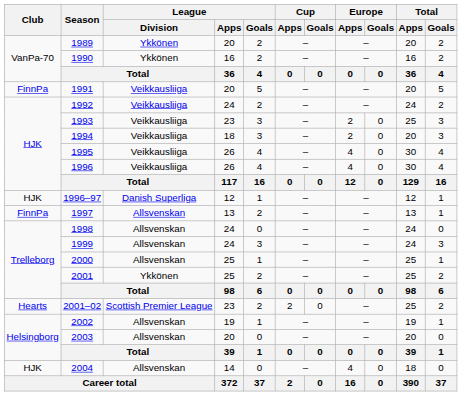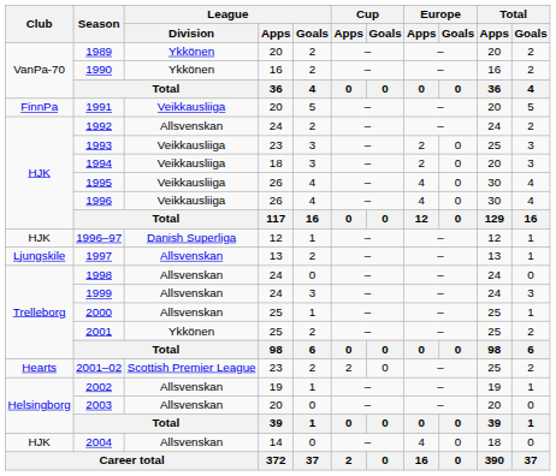 <table class="wikitable" style="text-align:center">
 <tr>
 <th rowspan="2">Club</th>
 <th rowspan="2">Season</th>
 <th colspan="3">League</th>
 <th colspan="2">Cup</th>
 <th colspan="2">Europe</th>
 <th colspan="2">Total</th>
 </tr>
 <tr>
 <th>Division</th>
 <th>Apps</th>
 <th>Goals</th>
 <th>Apps</th>
 <th>Goals</th>
 <th>Apps</th>
 <th>Goals</th>
 <th>Apps</th>
 <th>Goals</th>
 </tr>
 <tr>
 <td rowspan=3>VanPa-70</td>
 <td><a href='#'>1989</a></td>
 <td><a href='#'>Ykkönen</a></td>
 <td>20</td>
 <td>2</td>
 <td colspan=2>–</td>
 <td colspan=2>–</td>
 <td>20</td>
 <td>2</td>
 </tr>
 <tr>
 <td><a href='#'>1990</a></td>
 <td>Ykkönen</td>
 <td>16</td>
 <td>2</td>
 <td colspan=2>–</td>
 <td colspan=2>–</td>
 <td>16</td>
 <td>2</td>
 </tr>
 <tr>
 <th colspan="2">Total</th>
 <th>36</th>
 <th>4</th>
 <th>0</th>
 <th>0</th>
 <th>0</th>
 <th>0</th>
 <th>36</th>
 <th>4</th>
 </tr>
 <tr>
 <td><a href='#'>FinnPa</a></td>
 <td><a href='#'>1991</a></td>
 <td><a href='#'>Veikkausliiga</a></td>
 <td>20</td>
 <td>5</td>
 <td colspan=2>–</td>
 <td colspan=2>–</td>
 <td>20</td>
 <td>5</td>
 </tr>
 <tr>
 <td rowspan=6><a href='#'>HJK</a></td>
 <td><a href='#'>1992</a></td>
-<td><a href='#'>Veikkausliiga</a></td>
+<td>Allsvenskan</td>
 <td>24</td>
 <td>2</td>
 <td colspan=2>–</td>
 <td colspan=2>–</td>
 <td>24</td>
 <td>2</td>
 </tr>
 <tr>
 <td><a href='#'>1993</a></td>
 <td>Veikkausliiga</td>
 <td>23</td>
 <td>3</td>
 <td colspan=2>–</td>
 <td>2</td>
 <td>0</td>
 <td>25</td>
 <td>3</td>
 </tr>
 <tr>
 <td><a href='#'>1994</a></td>
 <td>Veikkausliiga</td>
 <td>18</td>
 <td>3</td>
 <td colspan=2>–</td>
 <td>2</td>
 <td>0</td>
 <td>20</td>
 <td>3</td>
 </tr>
 <tr>
 <td><a href='#'>1995</a></td>
 <td>Veikkausliiga</td>
 <td>26</td>
 <td>4</td>
 <td colspan=2>–</td>
 <td>4</td>
 <td>0</td>
 <td>30</td>
 <td>4</td>
 </tr>
 <tr>
 <td><a href='#'>1996</a></td>
 <td>Veikkausliiga</td>
 <td>26</td>
 <td>4</td>
 <td colspan=2>–</td>
 <td>4</td>
 <td>0</td>
 <td>30</td>
 <td>4</td>
 </tr>
 <tr>
 <th colspan="2">Total</th>
 <th>117</th>
 <th>16</th>
 <th>0</th>
 <th>0</th>
 <th>12</th>
 <th>0</th>
 <th>129</th>
 <th>16</th>
 </tr>
 <tr>
 <td>HJK</td>
 <td><a href='#'>1996–97</a></td>
 <td><a href='#'>Danish Superliga</a></td>
 <td>12</td>
 <td>1</td>
 <td colspan=2>–</td>
 <td colspan=2>–</td>
 <td>12</td>
 <td>1</td>
 </tr>
 <tr>
-<td><a href='#'>FinnPa</a></td>
+<td><a href='#'>Ljungskile</a></td>
 <td><a href='#'>1997</a></td>
 <td><a href='#'>Allsvenskan</a></td>
 <td>13</td>
 <td>2</td>
 <td colspan=2>–</td>
 <td colspan=2>–</td>
 <td>13</td>
 <td>1</td>
 </tr>
 <tr>
 <td rowspan=5><a href='#'>Trelleborg</a></td>
 <td><a href='#'>1998</a></td>
 <td>Allsvenskan</td>
 <td>24</td>
 <td>0</td>
 <td colspan=2>–</td>
 <td colspan=2>–</td>
 <td>24</td>
 <td>0</td>
 </tr>
 <tr>
 <td><a href='#'>1999</a></td>
 <td>Allsvenskan</td>
 <td>24</td>
 <td>3</td>
 <td colspan=2>–</td>
 <td colspan=2>–</td>
 <td>24</td>
 <td>3</td>
 </tr>
 <tr>
 <td><a href='#'>2000</a></td>
 <td>Allsvenskan</td>
 <td>25</td>
 <td>1</td>
 <td colspan=2>–</td>
 <td colspan=2>–</td>
 <td>25</td>
 <td>1</td>
 </tr>
 <tr>
 <td><a href='#'>2001</a></td>
 <td>Ykkönen</td>
 <td>25</td>
 <td>2</td>
 <td colspan=2>–</td>
 <td colspan=2>–</td>
 <td>25</td>
 <td>2</td>
 </tr>
 <tr>
 <th colspan="2">Total</th>
 <th>98</th>
 <th>6</th>
 <th>0</th>
 <th>0</th>
 <th>0</th>
 <th>0</th>
 <th>98</th>
 <th>6</th>
 </tr>
 <tr>
 <td><a href='#'>Hearts</a></td>
 <td><a href='#'>2001–02</a></td>
 <td><a href='#'>Scottish Premier League</a></td>
 <td>23</td>
 <td>2</td>
 <td>2</td>
 <td>0</td>
 <td colspan=2>–</td>
 <td>25</td>
 <td>2</td>
 </tr>
 <tr>
 <td rowspan=3><a href='#'>Helsingborg</a></td>
 <td><a href='#'>2002</a></td>
 <td>Allsvenskan</td>
 <td>19</td>
 <td>1</td>
 <td colspan=2>–</td>
 <td colspan=2>–</td>
 <td>19</td>
 <td>1</td>
 </tr>
 <tr>
 <td><a href='#'>2003</a></td>
 <td>Allsvenskan</td>
 <td>20</td>
 <td>0</td>
 <td colspan=2>–</td>
 <td colspan=2>–</td>
 <td>20</td>
 <td>0</td>
 </tr>
 <tr>
 <th colspan="2">Total</th>
 <th>39</th>
 <th>1</th>
 <th>0</th>
 <th>0</th>
 <th>0</th>
 <th>0</th>
 <th>39</th>
 <th>1</th>
 </tr>
 <tr>
 <td>HJK</td>
 <td><a href='#'>2004</a></td>
 <td>Allsvenskan</td>
 <td>14</td>
 <td>0</td>
 <td colspan=2>–</td>
 <td>4</td>
 <td>0</td>
 <td>18</td>
 <td>0</td>
 </tr>
 <tr>
 <th colspan="3">Career total</th>
 <th>372</th>
 <th>37</th>
 <th>2</th>
 <th>0</th>
 <th>16</th>
 <th>0</th>
 <th>390</th>
 <th>37</th>
 </tr>
 </table>
